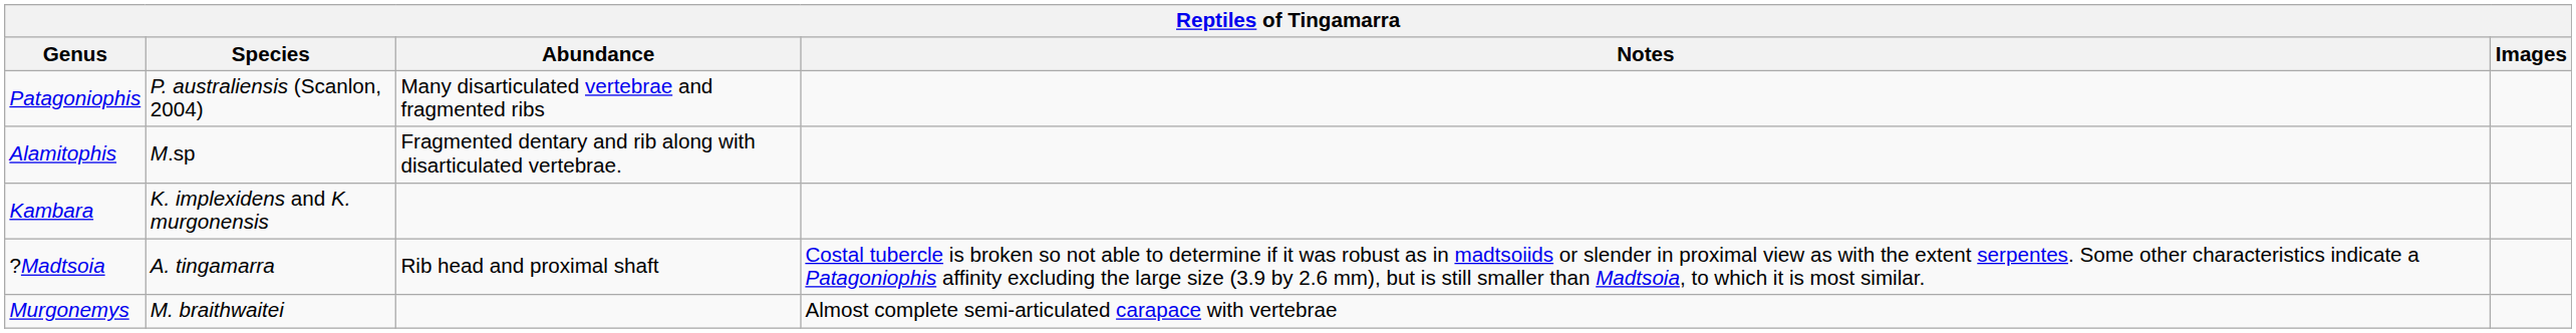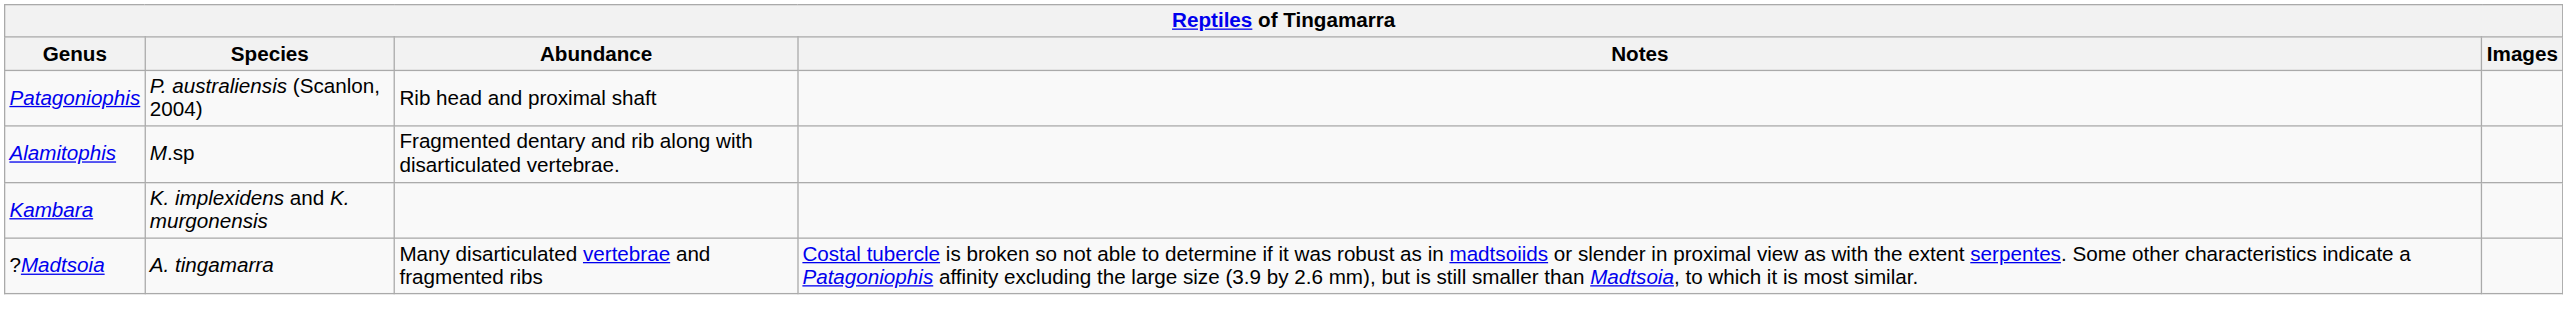 <table class="wikitable" align="center" width="100%">
 <tr>
 <th colspan="5" align="center"><strong><a href='#'>Reptiles</a> of Tingamarra</strong></th>
 </tr>
 <tr>
 <th>Genus</th>
 <th>Species</th>
 <th>Abundance</th>
 <th>Notes</th>
 <th>Images</th>
 </tr>
 <tr>
 <td><em><a href='#'>Patagoniophis</a></em></td>
 <td><em>P. australiensis </em>(Scanlon, 2004)</td>
-<td>Many disarticulated <a href='#'>vertebrae</a> and fragmented ribs</td>
+<td>Rib head and proximal shaft</td>
 <td></td>
 <td></td>
 </tr>
 <tr>
 <td><em><a href='#'>Alamitophis</a></em></td>
 <td><em>M</em>.sp</td>
 <td>Fragmented dentary and rib along with disarticulated vertebrae.</td>
 <td></td>
 <td></td>
 </tr>
 <tr>
 <td><em><a href='#'>Kambara</a></em></td>
 <td><em>K. implexidens</em> and <em>K. murgonensis</em></td>
 <td></td>
 <td></td>
 </tr>
 <tr>
 <td>?<em><a href='#'>Madtsoia</a></em></td>
 <td><em>A. tingamarra</em></td>
-<td>Rib head and proximal shaft</td>
+<td>Many disarticulated <a href='#'>vertebrae</a> and fragmented ribs</td>
 <td><a href='#'>Costal tubercle</a> is broken so not able to determine if it was robust as in <a href='#'>madtsoiids</a> or slender in proximal view as with the extent <a href='#'>serpentes</a>. Some other characteristics indicate a <em><a href='#'>Patagoniophis</a></em> affinity excluding the large size (3.9 by 2.6 mm), but is still smaller than <em><a href='#'>Madtsoia</a></em>, to which it is most similar.</td>
 <td></td>
 </tr>
-<tr>
-<td><em><a href='#'>Murgonemys</a></em></td>
-<td><em>M. braithwaitei</em></td>
-<td></td>
-<td>Almost complete semi-articulated <a href='#'>carapace</a> with vertebrae</td>
-<td></td>
-</tr>
 </table>
